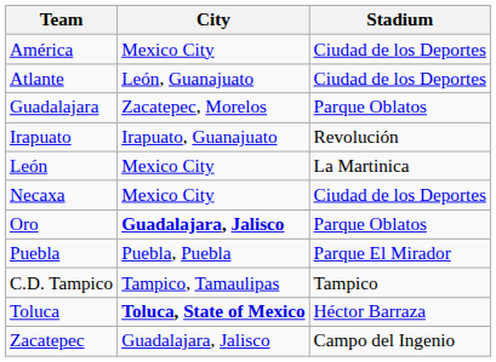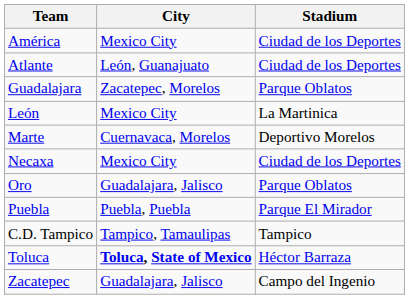 <table class="wikitable" class="toccolours sortable">
 <tr>
 <th>Team</th>
 <th>City</th>
 <th>Stadium</th>
 </tr>
 <tr>
 <td><a href='#'>América</a></td>
 <td><a href='#'>Mexico City</a></td>
 <td><a href='#'>Ciudad de los Deportes</a></td>
 </tr>
 <tr>
 <td><a href='#'>Atlante</a></td>
 <td><a href='#'>León</a>, <a href='#'>Guanajuato</a></td>
 <td><a href='#'>Ciudad de los Deportes</a></td>
 </tr>
 <tr>
 <td><a href='#'>Guadalajara</a></td>
 <td><a href='#'>Zacatepec</a>, <a href='#'>Morelos</a></td>
 <td><a href='#'>Parque Oblatos</a></td>
 </tr>
 <tr>
-<td><a href='#'>Irapuato</a></td>
-<td><a href='#'>Irapuato</a>, <a href='#'>Guanajuato</a></td>
-<td>Revolución</td>
-</tr>
-<tr>
 <td><a href='#'>León</a></td>
 <td><a href='#'>Mexico City</a></td>
 <td>La Martinica</td>
+</tr>
+<tr>
+<td><a href='#'>Marte</a></td>
+<td><a href='#'>Cuernavaca</a>, <a href='#'>Morelos</a></td>
+<td>Deportivo Morelos</td>
 </tr>
 <tr>
 <td><a href='#'>Necaxa</a></td>
 <td><a href='#'>Mexico City</a></td>
 <td><a href='#'>Ciudad de los Deportes</a></td>
 </tr>
 <tr>
 <td><a href='#'>Oro</a></td>
-<td><strong><a href='#'>Guadalajara</a>, <a href='#'>Jalisco</a></strong></td>
+<td><a href='#'>Guadalajara</a>, <a href='#'>Jalisco</a></td>
 <td><a href='#'>Parque Oblatos</a></td>
 </tr>
 <tr>
 <td><a href='#'>Puebla</a></td>
 <td><a href='#'>Puebla</a>, <a href='#'>Puebla</a></td>
 <td><a href='#'>Parque El Mirador</a></td>
 </tr>
 <tr>
 <td>C.D. Tampico</td>
 <td><a href='#'>Tampico</a>, <a href='#'>Tamaulipas</a></td>
 <td>Tampico</td>
 </tr>
 <tr>
 <td><a href='#'>Toluca</a></td>
 <td><strong><a href='#'>Toluca</a>, <a href='#'>State of Mexico</a></strong></td>
 <td><a href='#'>Héctor Barraza</a></td>
 </tr>
 <tr>
 <td><a href='#'>Zacatepec</a></td>
 <td><a href='#'>Guadalajara</a>, <a href='#'>Jalisco</a></td>
 <td>Campo del Ingenio</td>
 </tr>
 </table>
